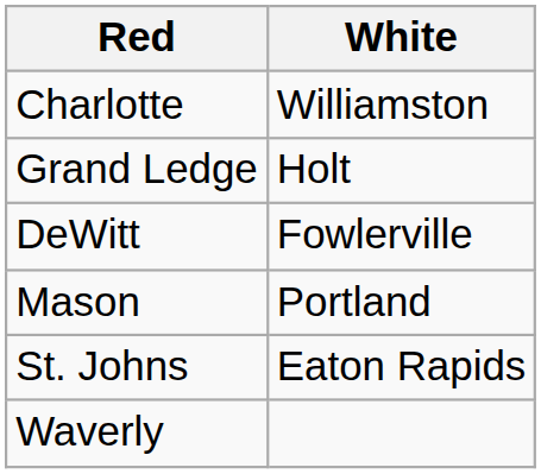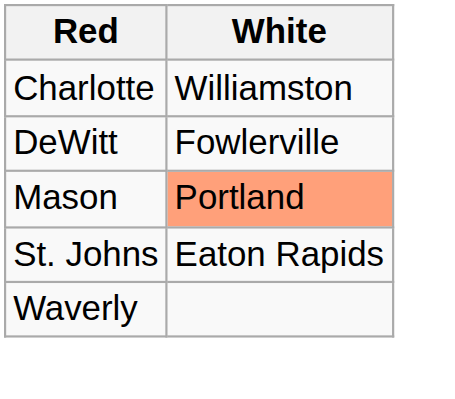 <table class="wikitable">
 <tr>
 <th>Red</th>
 <th>White</th>
 </tr>
 <tr>
 <td>Charlotte</td>
 <td>Williamston</td>
 </tr>
 <tr>
-<td>Grand Ledge</td>
-<td>Holt</td>
-</tr>
-<tr>
 <td>DeWitt</td>
 <td>Fowlerville</td>
 </tr>
 <tr>
 <td>Mason</td>
-<td>Portland</td>
+<td style="background: lightsalmon;">Portland</td>
 </tr>
 <tr>
 <td>St. Johns</td>
 <td>Eaton Rapids</td>
 </tr>
 <tr>
 <td>Waverly</td>
 <td></td>
 </tr>
 </table>
